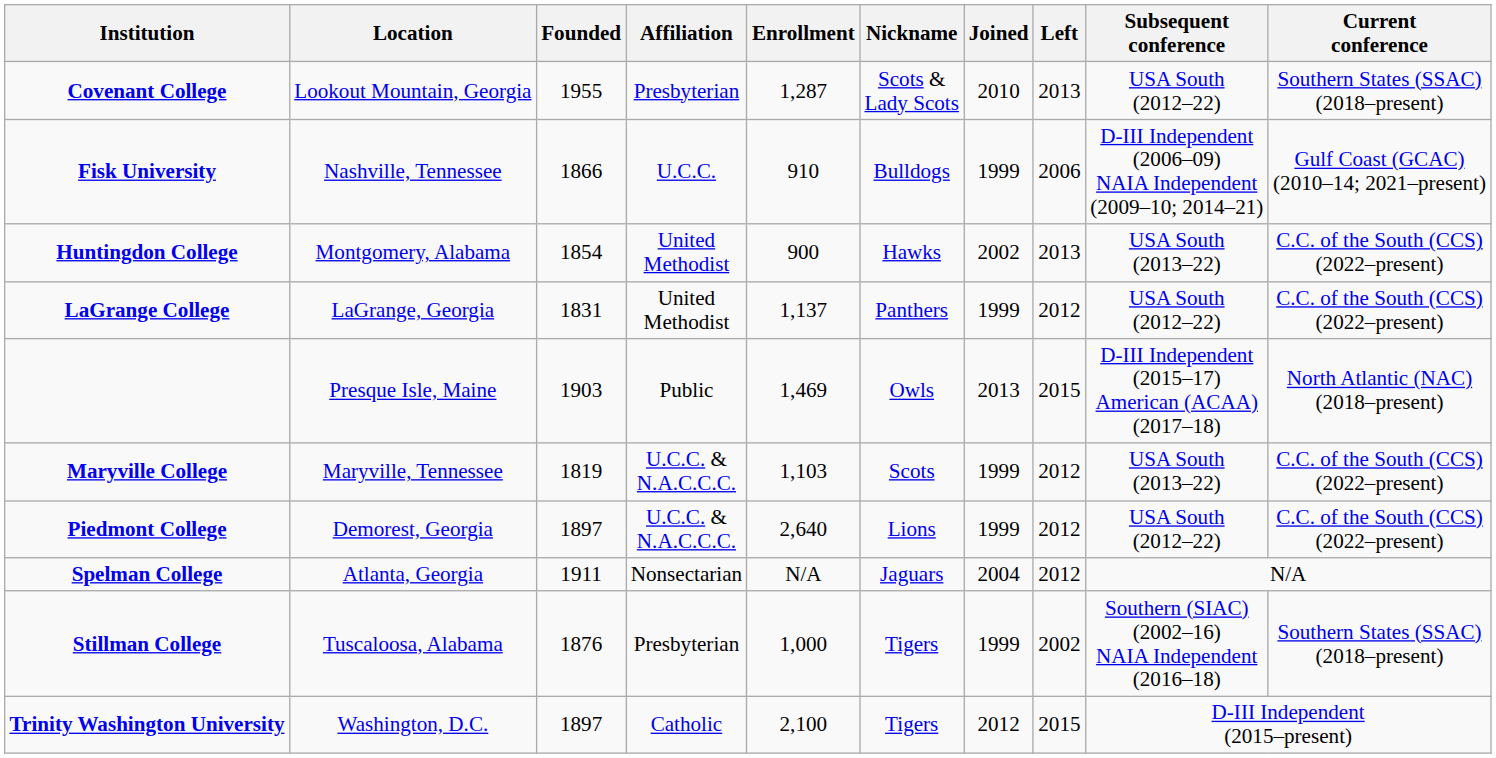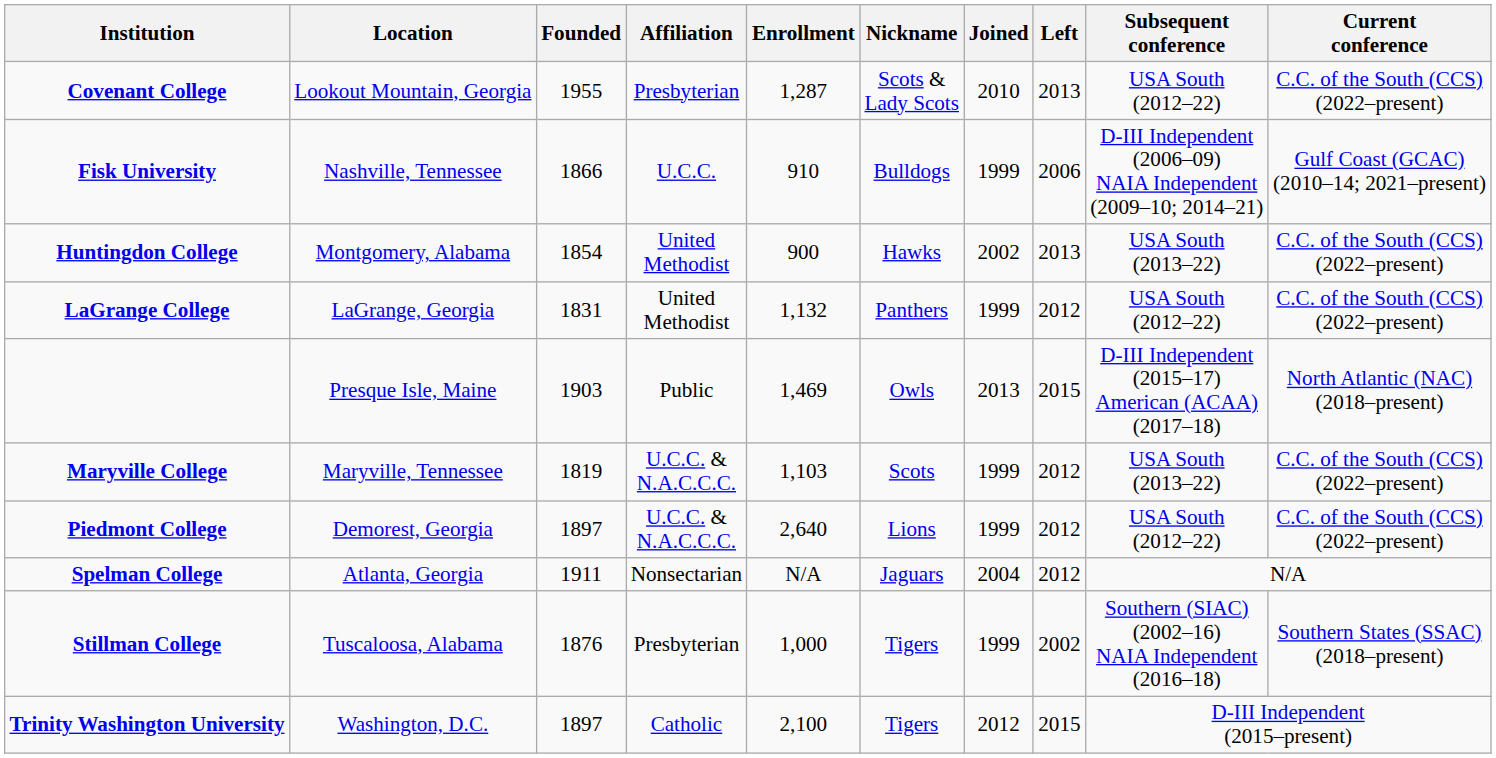 <table class="wikitable sortable" style="text-align:center;">
 <tr>
 <th>Institution</th>
 <th>Location</th>
 <th>Founded</th>
 <th>Affiliation</th>
 <th>Enrollment</th>
 <th>Nickname</th>
 <th>Joined</th>
 <th>Left</th>
 <th>Subsequent<br>conference</th>
 <th>Current<br>conference</th>
 </tr>
 <tr>
 <td><strong><a href='#'>Covenant College</a></strong></td>
 <td><a href='#'>Lookout Mountain, Georgia</a></td>
 <td>1955</td>
 <td><a href='#'>Presbyterian</a><br></td>
 <td>1,287</td>
 <td><a href='#'>Scots</a> &<br><a href='#'>Lady Scots</a></td>
 <td>2010</td>
 <td>2013</td>
 <td><a href='#'>USA South</a><br>(2012–22)</td>
-<td><a href='#'>Southern States (SSAC)</a><br>(2018–present)</td>
+<td><a href='#'>C.C. of the South (CCS)</a><br>(2022–present)</td>
 </tr>
 <tr>
 <td><strong><a href='#'>Fisk University</a></strong></td>
 <td><a href='#'>Nashville, Tennessee</a></td>
 <td>1866</td>
 <td><a href='#'>U.C.C.</a></td>
 <td>910</td>
 <td><a href='#'>Bulldogs</a></td>
 <td>1999</td>
 <td>2006</td>
 <td><a href='#'>D-III Independent</a><br>(2006–09)<br><a href='#'>NAIA Independent</a><br>(2009–10; 2014–21)</td>
 <td><a href='#'>Gulf Coast (GCAC)</a><br>(2010–14; 2021–present)</td>
 </tr>
 <tr>
 <td><strong><a href='#'>Huntingdon College</a></strong></td>
 <td><a href='#'>Montgomery, Alabama</a></td>
 <td>1854</td>
 <td><a href='#'>United<br>Methodist</a></td>
 <td>900</td>
 <td><a href='#'>Hawks</a></td>
 <td>2002</td>
 <td>2013</td>
 <td><a href='#'>USA South</a><br>(2013–22)</td>
 <td><a href='#'>C.C. of the South (CCS)</a><br>(2022–present)</td>
 </tr>
 <tr>
 <td><strong><a href='#'>LaGrange College</a></strong></td>
 <td><a href='#'>LaGrange, Georgia</a></td>
 <td>1831</td>
 <td>United<br>Methodist</td>
-<td>1,137</td>
+<td>1,132</td>
 <td><a href='#'>Panthers</a></td>
 <td>1999</td>
 <td>2012</td>
 <td><a href='#'>USA South</a><br>(2012–22)</td>
 <td><a href='#'>C.C. of the South (CCS)</a><br>(2022–present)</td>
 </tr>
 <tr>
 <td></td>
 <td><a href='#'>Presque Isle, Maine</a></td>
 <td>1903</td>
 <td>Public</td>
 <td>1,469</td>
 <td><a href='#'>Owls</a></td>
 <td>2013</td>
 <td>2015</td>
 <td><a href='#'>D-III Independent</a><br>(2015–17)<br><a href='#'>American (ACAA)</a><br>(2017–18)</td>
 <td><a href='#'>North Atlantic (NAC)</a><br>(2018–present)</td>
 </tr>
 <tr>
 <td><strong><a href='#'>Maryville College</a></strong></td>
 <td><a href='#'>Maryville, Tennessee</a></td>
 <td>1819</td>
 <td><a href='#'>U.C.C.</a> &<br><a href='#'>N.A.C.C.C.</a></td>
 <td>1,103</td>
 <td><a href='#'>Scots</a></td>
 <td>1999</td>
 <td>2012</td>
 <td><a href='#'>USA South</a><br>(2013–22)</td>
 <td><a href='#'>C.C. of the South (CCS)</a><br>(2022–present)</td>
 </tr>
 <tr>
 <td><strong><a href='#'>Piedmont College</a></strong></td>
 <td><a href='#'>Demorest, Georgia</a></td>
 <td>1897</td>
 <td><a href='#'>U.C.C.</a> &<br><a href='#'>N.A.C.C.C.</a></td>
 <td>2,640</td>
 <td><a href='#'>Lions</a></td>
 <td>1999</td>
 <td>2012</td>
 <td><a href='#'>USA South</a><br>(2012–22)</td>
 <td><a href='#'>C.C. of the South (CCS)</a><br>(2022–present)</td>
 </tr>
 <tr>
 <td><strong><a href='#'>Spelman College</a></strong></td>
 <td><a href='#'>Atlanta, Georgia</a></td>
 <td>1911</td>
 <td>Nonsectarian</td>
 <td>N/A</td>
 <td><a href='#'>Jaguars</a></td>
 <td>2004</td>
 <td>2012</td>
 <td colspan=2>N/A</td>
 </tr>
 <tr>
 <td><strong><a href='#'>Stillman College</a></strong></td>
 <td><a href='#'>Tuscaloosa, Alabama</a></td>
 <td>1876</td>
 <td>Presbyterian<br></td>
 <td>1,000</td>
 <td><a href='#'>Tigers</a></td>
 <td>1999</td>
 <td>2002</td>
 <td><a href='#'>Southern (SIAC)</a><br>(2002–16)<br><a href='#'>NAIA Independent</a><br>(2016–18)</td>
 <td><a href='#'>Southern States (SSAC)</a><br>(2018–present)</td>
 </tr>
 <tr>
 <td><strong><a href='#'>Trinity Washington University</a></strong></td>
 <td><a href='#'>Washington, D.C.</a></td>
 <td>1897</td>
 <td><a href='#'>Catholic</a><br></td>
 <td>2,100</td>
 <td><a href='#'>Tigers</a></td>
 <td>2012</td>
 <td>2015</td>
 <td colspan=2><a href='#'>D-III Independent</a><br>(2015–present)</td>
 </tr>
 </table>
